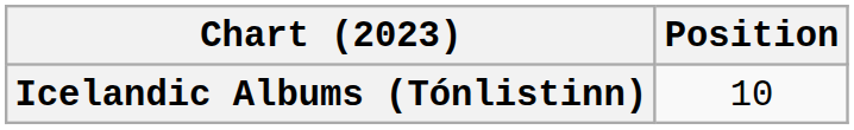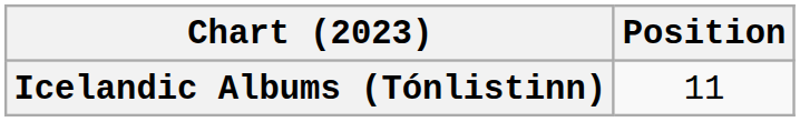 <table class="wikitable plainrowheaders" style="text-align:center;">
 <tr>
 <th>Chart (2023)</th>
 <th>Position</th>
 </tr>
 <tr>
 <th scope="row">Icelandic Albums (Tónlistinn)</th>
-<td>10</td>
+<td>11</td>
 </tr>
 </table>
